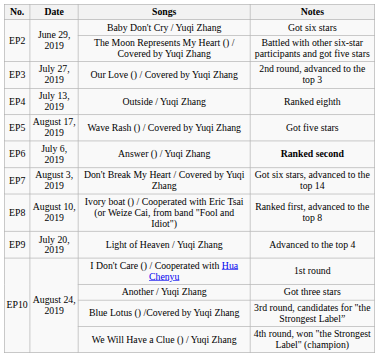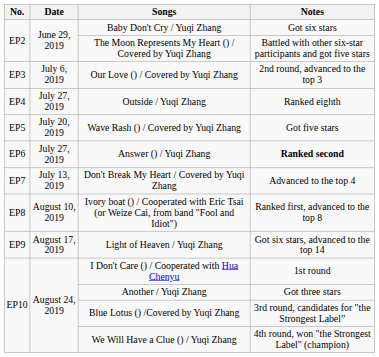 <table class=wikitable style=text-align:center>
 <tr>
 <th>No.</th>
 <th>Date</th>
 <th>Songs</th>
 <th>Notes</th>
 </tr>
 <tr>
 <td rowspan=2>EP2</td>
 <td rowspan=2>June 29, 2019</td>
 <td>Baby Don't Cry / Yuqi Zhang</td>
 <td>Got six stars</td>
 </tr>
 <tr>
 <td>The Moon Represents My Heart () / Covered by Yuqi Zhang</td>
 <td>Battled with other six-star participants and got five stars</td>
 </tr>
 <tr>
 <td>EP3</td>
-<td>July 27, 2019</td>
+<td>July 6, 2019</td>
 <td>Our Love () / Covered by Yuqi Zhang</td>
 <td>2nd round, advanced to the top 3</td>
 </tr>
 <tr>
 <td>EP4</td>
-<td>July 13, 2019</td>
+<td>July 27, 2019</td>
 <td>Outside / Yuqi Zhang</td>
 <td>Ranked eighth</td>
 </tr>
 <tr>
 <td>EP5</td>
-<td>August 17, 2019</td>
+<td>July 20, 2019</td>
 <td>Wave Rash () / Covered by Yuqi Zhang</td>
 <td>Got five stars</td>
 </tr>
 <tr>
 <td>EP6</td>
-<td>July 6, 2019</td>
+<td>July 27, 2019</td>
 <td>Answer () / Yuqi Zhang</td>
 <td><strong>Ranked second</strong></td>
 </tr>
 <tr>
 <td>EP7</td>
-<td>August 3, 2019</td>
+<td>July 13, 2019</td>
 <td>Don't Break My Heart / Covered by Yuqi Zhang</td>
-<td>Got six stars, advanced to the top 14</td>
+<td>Advanced to the top 4</td>
 </tr>
 <tr>
 <td>EP8</td>
 <td>August 10, 2019</td>
 <td>Ivory boat () / Cooperated with Eric Tsai (or Weize Cai, from band "Fool and Idiot")</td>
 <td>Ranked first, advanced to the top 8</td>
 </tr>
 <tr>
 <td>EP9</td>
-<td>July 20, 2019</td>
+<td>August 17, 2019</td>
 <td>Light of Heaven / Yuqi Zhang</td>
-<td>Advanced to the top 4</td>
+<td>Got six stars, advanced to the top 14</td>
 </tr>
 <tr>
 <td rowspan=4>EP10</td>
 <td rowspan=4>August 24, 2019</td>
 <td>I Don't Care () / Cooperated with <a href='#'>Hua Chenyu</a></td>
 <td>1st round</td>
 </tr>
 <tr>
 <td>Another / Yuqi Zhang</td>
 <td>Got three stars</td>
 </tr>
 <tr>
 <td>Blue Lotus () /Covered by Yuqi Zhang</td>
 <td>3rd round, candidates for "the Strongest Label”</td>
 </tr>
 <tr>
 <td>We Will Have a Clue () / Yuqi Zhang</td>
 <td>4th round, won "the Strongest Label" (champion)</td>
 </tr>
 </table>
